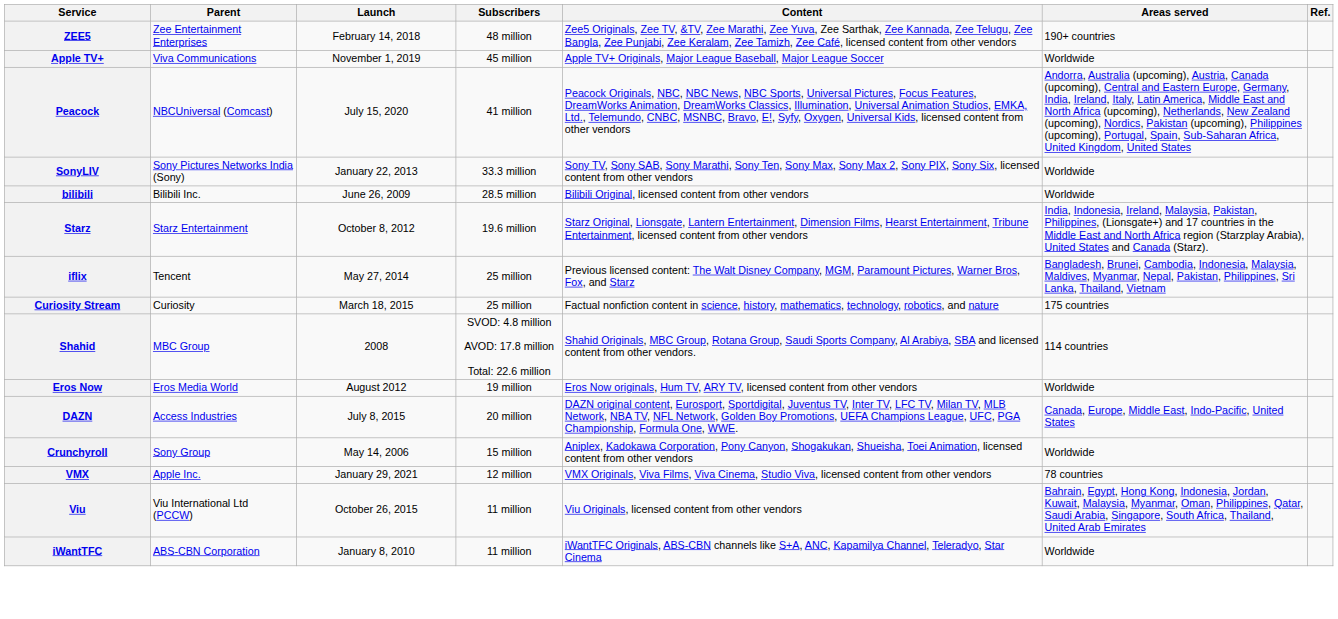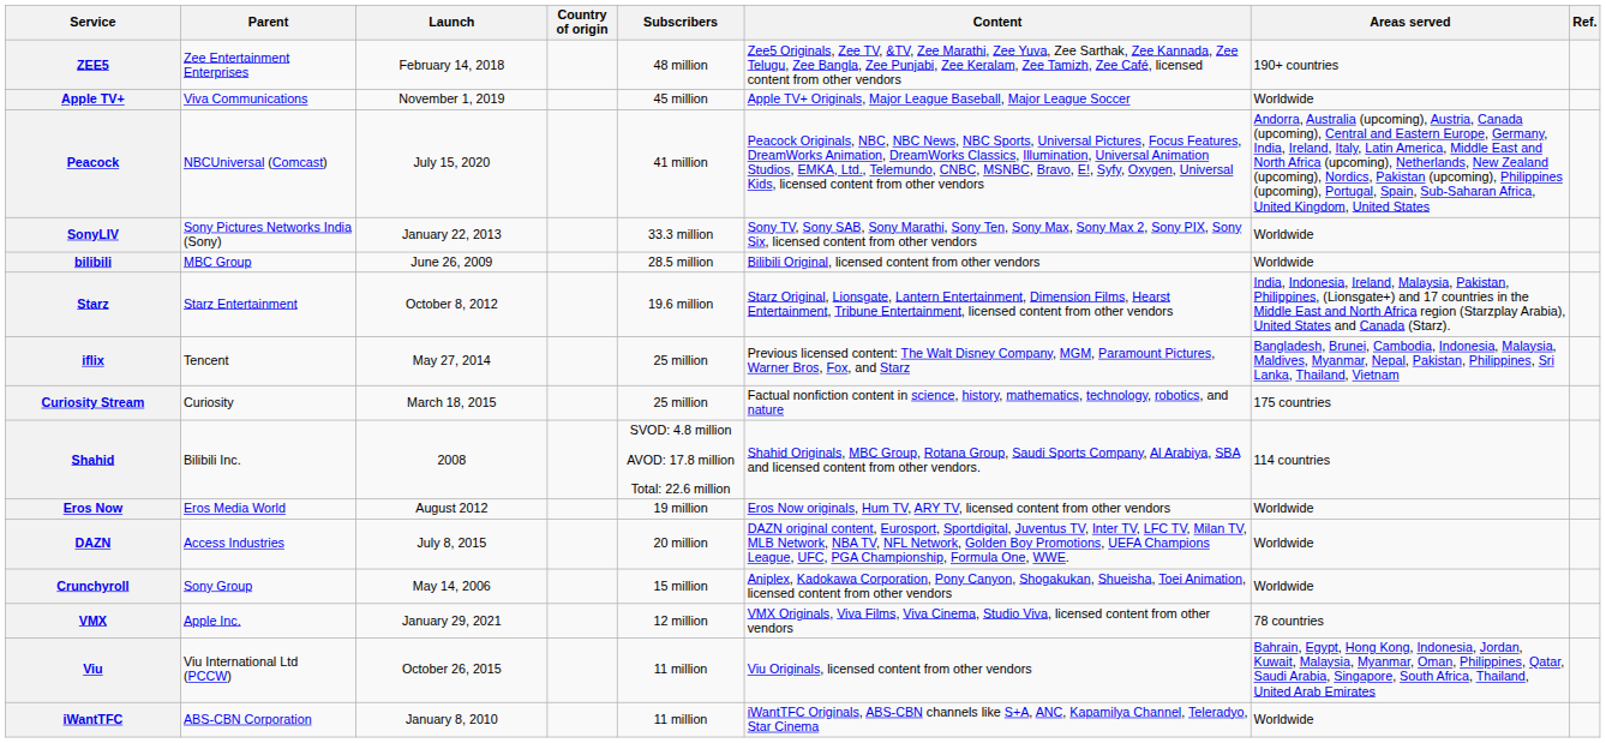 <table class="wikitable sortable sort-under-center sticky-header" style="margin:auto; margin:auto;">
 <tr>
 <th scope="col" style="width:11%">Service</th>
 <th scope="col" style="width:11%">Parent</th>
 <th scope="col" style="width:12%">Launch</th>
+<th>Country of origin</th>
 <th scope="col" style="width:08%">Subscribers</th>
 <th scope="col">Content</th>
 <th scope="col" style="width:20%">Areas served</th>
 <th scope="col" style="width:01%" class="unsortable">Ref.</th>
 </tr>
 <tr>
 <th><a href='#'>ZEE5</a></th>
 <td><a href='#'>Zee Entertainment Enterprises</a></td>
 <td align="center">February 14, 2018</td>
+<td></td>
 <td align="center">48 million</td>
 <td><a href='#'>Zee5 Originals</a>, <a href='#'>Zee TV</a>, <a href='#'>&TV</a>, <a href='#'>Zee Marathi</a>, <a href='#'>Zee Yuva</a>, Zee Sarthak, <a href='#'>Zee Kannada</a>, <a href='#'>Zee Telugu</a>, <a href='#'>Zee Bangla</a>, <a href='#'>Zee Punjabi</a>, <a href='#'>Zee Keralam</a>, <a href='#'>Zee Tamizh</a>, <a href='#'>Zee Café</a>, licensed content from other vendors</td>
 <td>190+ countries</td>
 <td></td>
 </tr>
 <tr>
 <th><a href='#'>Apple TV+</a></th>
 <td><a href='#'>Viva Communications</a></td>
 <td align="center">November 1, 2019</td>
+<td></td>
 <td align="center">45 million</td>
 <td><a href='#'>Apple TV+ Originals</a>, <a href='#'>Major League Baseball</a>, <a href='#'>Major League Soccer</a></td>
 <td>Worldwide</td>
 <td></td>
 </tr>
 <tr>
 <th scope="row"><a href='#'>Peacock</a></th>
 <td><a href='#'>NBCUniversal</a> (<a href='#'>Comcast</a>)</td>
 <td align="center">July 15, 2020</td>
+<td></td>
 <td align="center">41 million</td>
 <td><a href='#'>Peacock Originals</a>, <a href='#'>NBC</a>, <a href='#'>NBC News</a>, <a href='#'>NBC Sports</a>, <a href='#'>Universal Pictures</a>, <a href='#'>Focus Features</a>, <a href='#'>DreamWorks Animation</a>, <a href='#'>DreamWorks Classics</a>, <a href='#'>Illumination</a>, <a href='#'>Universal Animation Studios</a>, <a href='#'>EMKA, Ltd.</a>, <a href='#'>Telemundo</a>, <a href='#'>CNBC</a>, <a href='#'>MSNBC</a>, <a href='#'>Bravo</a>, <a href='#'>E!</a>, <a href='#'>Syfy</a>, <a href='#'>Oxygen</a>, <a href='#'>Universal Kids</a>, licensed content from other vendors</td>
 <td><a href='#'>Andorra</a>, <a href='#'>Australia</a> (upcoming), <a href='#'>Austria</a>, <a href='#'>Canada</a> (upcoming), <a href='#'>Central and Eastern Europe</a>, <a href='#'>Germany</a>, <a href='#'>India</a>, <a href='#'>Ireland</a>, <a href='#'>Italy</a>, <a href='#'>Latin America</a>, <a href='#'>Middle East and North Africa</a> (upcoming), <a href='#'>Netherlands</a>, <a href='#'>New Zealand</a> (upcoming), <a href='#'>Nordics</a>, <a href='#'>Pakistan</a> (upcoming), <a href='#'>Philippines</a> (upcoming), <a href='#'>Portugal</a>, <a href='#'>Spain</a>, <a href='#'>Sub-Saharan Africa</a>, <a href='#'>United Kingdom</a>, <a href='#'>United States</a></td>
 <td></td>
 </tr>
 <tr>
 <th><a href='#'>SonyLIV</a></th>
 <td><a href='#'>Sony Pictures Networks India</a> (Sony)</td>
 <td align="center">January 22, 2013</td>
+<td></td>
 <td align="center">33.3 million</td>
 <td><a href='#'>Sony TV</a>, <a href='#'>Sony SAB</a>, <a href='#'>Sony Marathi</a>, <a href='#'>Sony Ten</a>, <a href='#'>Sony Max</a>, <a href='#'>Sony Max 2</a>, <a href='#'>Sony PIX</a>, <a href='#'>Sony Six</a>, licensed content from other vendors</td>
 <td>Worldwide</td>
 <td></td>
 </tr>
 <tr>
 <th scope="row"><a href='#'>bilibili</a></th>
-<td>Bilibili Inc.</td>
+<td><a href='#'>MBC Group</a></td>
 <td align="center">June 26, 2009</td>
+<td></td>
 <td align="center">28.5 million</td>
 <td><a href='#'>Bilibili Original</a>, licensed content from other vendors</td>
 <td>Worldwide</td>
 <td></td>
 </tr>
 <tr>
 <th scope="row"><a href='#'>Starz</a></th>
 <td><a href='#'>Starz Entertainment</a></td>
 <td align="center">October 8, 2012</td>
+<td></td>
 <td align="center">19.6 million</td>
 <td><a href='#'>Starz Original</a>, <a href='#'>Lionsgate</a>, <a href='#'>Lantern Entertainment</a>, <a href='#'>Dimension Films</a>, <a href='#'>Hearst Entertainment</a>, <a href='#'>Tribune Entertainment</a>, licensed content from other vendors</td>
 <td><a href='#'>India</a>, <a href='#'>Indonesia</a>, <a href='#'>Ireland</a>, <a href='#'>Malaysia</a>, <a href='#'>Pakistan</a>, <a href='#'>Philippines</a>, (Lionsgate+) and 17 countries in the <a href='#'>Middle East and North Africa</a> region (Starzplay Arabia), <a href='#'>United States</a> and <a href='#'>Canada</a> (Starz).</td>
 <td></td>
 </tr>
 <tr>
 <th scope="row"><a href='#'>iflix</a></th>
 <td>Tencent</td>
 <td align="center">May 27, 2014</td>
+<td></td>
 <td align="center">25 million</td>
 <td>Previous licensed content: <a href='#'>The Walt Disney Company</a>, <a href='#'>MGM</a>, <a href='#'>Paramount Pictures</a>, <a href='#'>Warner Bros</a>, <a href='#'>Fox</a>, and <a href='#'>Starz</a></td>
 <td><a href='#'>Bangladesh</a>, <a href='#'>Brunei</a>, <a href='#'>Cambodia</a>, <a href='#'>Indonesia</a>, <a href='#'>Malaysia</a>, <a href='#'>Maldives</a>, <a href='#'>Myanmar</a>, <a href='#'>Nepal</a>, <a href='#'>Pakistan</a>, <a href='#'>Philippines</a>, <a href='#'>Sri Lanka</a>, <a href='#'>Thailand</a>, <a href='#'>Vietnam</a></td>
 <td></td>
 </tr>
 <tr>
 <th scope="row"><a href='#'>Curiosity Stream</a></th>
 <td>Curiosity</td>
 <td align="center">March 18, 2015</td>
+<td></td>
 <td align="center">25 million</td>
 <td>Factual nonfiction content in <a href='#'>science</a>, <a href='#'>history</a>, <a href='#'>mathematics</a>, <a href='#'>technology</a>, <a href='#'>robotics</a>, and <a href='#'>nature</a></td>
 <td>175 countries</td>
 <td></td>
 </tr>
 <tr>
 <th><a href='#'>Shahid</a></th>
-<td><a href='#'>MBC Group</a></td>
+<td>Bilibili Inc.</td>
 <td align="center">2008</td>
+<td></td>
 <td align="center">SVOD: 4.8 million<br><br>AVOD: 17.8 million<br><br>Total: 22.6 million</td>
 <td><a href='#'>Shahid Originals</a>, <a href='#'>MBC Group</a>, <a href='#'>Rotana Group</a>, <a href='#'>Saudi Sports Company</a>, <a href='#'>Al Arabiya</a>, <a href='#'>SBA</a> and licensed content from other vendors.</td>
 <td>114 countries</td>
 <td></td>
 </tr>
 <tr>
 <th scope="row"><a href='#'>Eros Now</a></th>
 <td><a href='#'>Eros Media World</a></td>
 <td align="center">August 2012</td>
+<td></td>
 <td align="center">19 million</td>
 <td><a href='#'>Eros Now originals</a>, <a href='#'>Hum TV</a>, <a href='#'>ARY TV</a>, licensed content from other vendors</td>
 <td>Worldwide</td>
 <td></td>
 </tr>
 <tr>
 <th scope="row"><a href='#'>DAZN</a></th>
 <td><a href='#'>Access Industries</a></td>
 <td align="center">July 8, 2015</td>
+<td></td>
 <td align="center">20 million</td>
 <td><a href='#'>DAZN original content</a>, <a href='#'>Eurosport</a>, <a href='#'>Sportdigital</a>, <a href='#'>Juventus TV</a>, <a href='#'>Inter TV</a>, <a href='#'>LFC TV</a>, <a href='#'>Milan TV</a>, <a href='#'>MLB Network</a>, <a href='#'>NBA TV</a>, <a href='#'>NFL Network</a>, <a href='#'>Golden Boy Promotions</a>, <a href='#'>UEFA Champions League</a>, <a href='#'>UFC</a>, <a href='#'>PGA Championship</a>, <a href='#'>Formula One</a>, <a href='#'>WWE</a>.</td>
-<td><a href='#'>Canada</a>, <a href='#'>Europe</a>, <a href='#'>Middle East</a>, <a href='#'>Indo-Pacific</a>, <a href='#'>United States</a></td>
+<td>Worldwide</td>
 <td></td>
 </tr>
 <tr>
 <th scope="row"><a href='#'>Crunchyroll</a></th>
 <td><a href='#'>Sony Group</a></td>
 <td align="center">May 14, 2006</td>
+<td></td>
 <td align="center">15 million</td>
 <td><a href='#'>Aniplex</a>, <a href='#'>Kadokawa Corporation</a>, <a href='#'>Pony Canyon</a>, <a href='#'>Shogakukan</a>, <a href='#'>Shueisha</a>, <a href='#'>Toei Animation</a>, licensed content from other vendors</td>
 <td>Worldwide</td>
 <td></td>
 </tr>
 <tr>
 <th scope="row"><a href='#'>VMX</a></th>
 <td><a href='#'>Apple Inc.</a></td>
 <td align="center">January 29, 2021</td>
+<td></td>
 <td align="center">12 million</td>
 <td><a href='#'>VMX Originals</a>, <a href='#'>Viva Films</a>, <a href='#'>Viva Cinema</a>, <a href='#'>Studio Viva</a>, licensed content from other vendors</td>
 <td>78 countries</td>
 <td></td>
 </tr>
 <tr>
 <th scope="row"><a href='#'>Viu</a></th>
 <td>Viu International Ltd<br>(<a href='#'>PCCW</a>)</td>
 <td align="center">October 26, 2015</td>
+<td></td>
 <td align="center">11 million</td>
 <td><a href='#'>Viu Originals</a>, licensed content from other vendors</td>
 <td><a href='#'>Bahrain</a>, <a href='#'>Egypt</a>, <a href='#'>Hong Kong</a>, <a href='#'>Indonesia</a>, <a href='#'>Jordan</a>, <a href='#'>Kuwait</a>, <a href='#'>Malaysia</a>, <a href='#'>Myanmar</a>, <a href='#'>Oman</a>, <a href='#'>Philippines</a>, <a href='#'>Qatar</a>, <a href='#'>Saudi Arabia</a>, <a href='#'>Singapore</a>, <a href='#'>South Africa</a>, <a href='#'>Thailand</a>, <a href='#'>United Arab Emirates</a></td>
 <td></td>
 </tr>
 <tr>
 <th scope="row"><a href='#'>iWantTFC</a></th>
 <td><a href='#'>ABS-CBN Corporation</a></td>
 <td align="center">January 8, 2010</td>
+<td></td>
 <td align="center">11 million</td>
 <td><a href='#'>iWantTFC Originals</a>, <a href='#'>ABS-CBN</a> channels like <a href='#'>S+A</a>, <a href='#'>ANC</a>, <a href='#'>Kapamilya Channel</a>, <a href='#'>Teleradyo</a>, <a href='#'>Star Cinema</a></td>
 <td>Worldwide</td>
 <td></td>
 </tr>
 </table>
